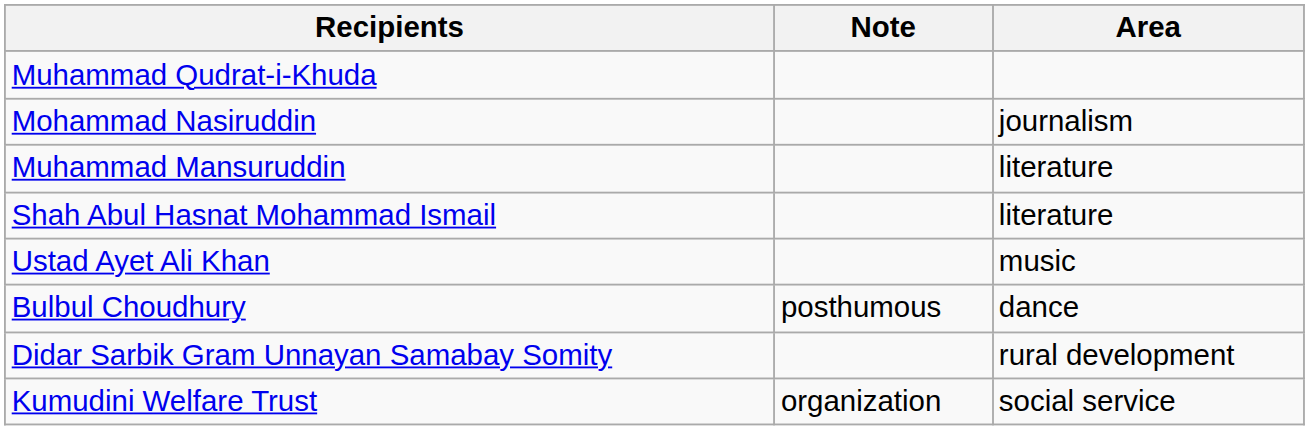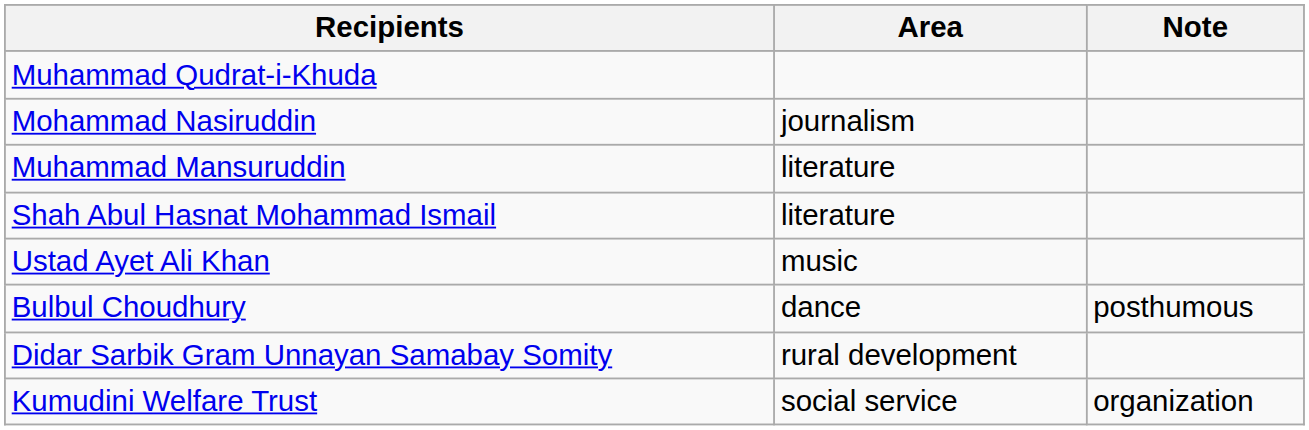 <table class="wikitable" style="width:80%;">
 <tr>
 <th>Recipients</th>
+<th>Area</th>
 <th>Note</th>
-<th>Area</th>
 </tr>
 <tr>
 <td><a href='#'>Muhammad Qudrat-i-Khuda</a></td>
 <td></td>
 <td></td>
 </tr>
 <tr>
 <td><a href='#'>Mohammad Nasiruddin</a></td>
+<td>journalism</td>
 <td></td>
-<td>journalism</td>
 </tr>
 <tr>
 <td><a href='#'>Muhammad Mansuruddin</a></td>
+<td>literature</td>
 <td></td>
-<td>literature</td>
 </tr>
 <tr>
 <td><a href='#'>Shah Abul Hasnat Mohammad Ismail</a></td>
+<td>literature</td>
 <td></td>
-<td>literature</td>
 </tr>
 <tr>
 <td><a href='#'>Ustad Ayet Ali Khan</a></td>
+<td>music</td>
 <td></td>
-<td>music</td>
 </tr>
 <tr>
 <td><a href='#'>Bulbul Choudhury</a></td>
+<td>dance</td>
 <td>posthumous</td>
-<td>dance</td>
 </tr>
 <tr>
 <td><a href='#'>Didar Sarbik Gram Unnayan Samabay Somity</a></td>
+<td>rural development</td>
 <td></td>
-<td>rural development</td>
 </tr>
 <tr>
 <td><a href='#'>Kumudini Welfare Trust</a></td>
+<td>social service</td>
 <td>organization</td>
-<td>social service</td>
 </tr>
 </table>
